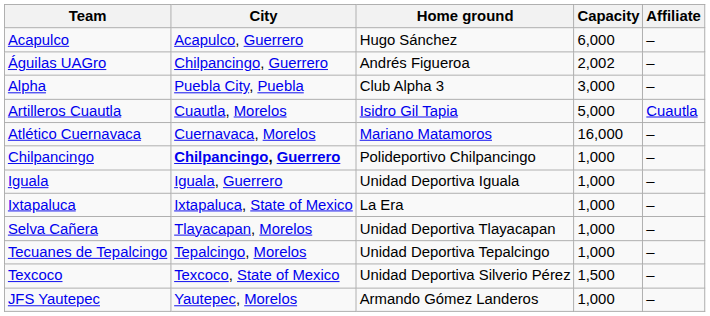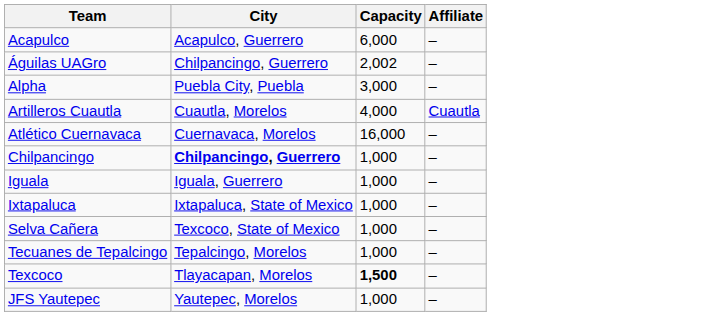 <table class="wikitable sortable">
 <tr>
 <th>Team</th>
 <th>City</th>
-<th>Home ground</th>
 <th>Capacity</th>
 <th>Affiliate</th>
 </tr>
 <tr>
 <td><a href='#'>Acapulco</a></td>
 <td><a href='#'>Acapulco</a>, <a href='#'>Guerrero</a></td>
-<td>Hugo Sánchez</td>
 <td>6,000</td>
 <td>–</td>
 </tr>
 <tr>
 <td><a href='#'>Águilas UAGro</a></td>
 <td><a href='#'>Chilpancingo</a>, <a href='#'>Guerrero</a></td>
-<td>Andrés Figueroa</td>
 <td>2,002</td>
 <td>–</td>
 </tr>
 <tr>
 <td><a href='#'>Alpha</a></td>
 <td><a href='#'>Puebla City</a>, <a href='#'>Puebla</a></td>
-<td>Club Alpha 3</td>
 <td>3,000</td>
 <td>–</td>
 </tr>
 <tr>
 <td><a href='#'>Artilleros Cuautla</a></td>
 <td><a href='#'>Cuautla</a>, <a href='#'>Morelos</a></td>
-<td><a href='#'>Isidro Gil Tapia</a></td>
-<td>5,000</td>
+<td>4,000</td>
 <td><a href='#'>Cuautla</a></td>
 </tr>
 <tr>
 <td><a href='#'>Atlético Cuernavaca</a></td>
 <td><a href='#'>Cuernavaca</a>, <a href='#'>Morelos</a></td>
-<td><a href='#'>Mariano Matamoros</a></td>
 <td>16,000</td>
 <td>–</td>
 </tr>
 <tr>
 <td><a href='#'>Chilpancingo</a></td>
 <td><strong><a href='#'>Chilpancingo</a>, <a href='#'>Guerrero</a></strong></td>
-<td>Polideportivo Chilpancingo</td>
 <td>1,000</td>
 <td>–</td>
 </tr>
 <tr>
 <td><a href='#'>Iguala</a></td>
 <td><a href='#'>Iguala</a>, <a href='#'>Guerrero</a></td>
-<td>Unidad Deportiva Iguala</td>
 <td>1,000</td>
 <td>–</td>
 </tr>
 <tr>
 <td><a href='#'>Ixtapaluca</a></td>
 <td><a href='#'>Ixtapaluca</a>, <a href='#'>State of Mexico</a></td>
-<td>La Era</td>
 <td>1,000</td>
 <td>–</td>
 </tr>
 <tr>
 <td><a href='#'>Selva Cañera</a></td>
-<td><a href='#'>Tlayacapan</a>, <a href='#'>Morelos</a></td>
-<td>Unidad Deportiva Tlayacapan</td>
+<td><a href='#'>Texcoco</a>, <a href='#'>State of Mexico</a></td>
 <td>1,000</td>
 <td>–</td>
 </tr>
 <tr>
 <td><a href='#'>Tecuanes de Tepalcingo</a></td>
 <td><a href='#'>Tepalcingo</a>, <a href='#'>Morelos</a></td>
-<td>Unidad Deportiva Tepalcingo</td>
 <td>1,000</td>
 <td>–</td>
 </tr>
 <tr>
 <td><a href='#'>Texcoco</a></td>
-<td><a href='#'>Texcoco</a>, <a href='#'>State of Mexico</a></td>
-<td>Unidad Deportiva Silverio Pérez</td>
-<td>1,500</td>
+<td><a href='#'>Tlayacapan</a>, <a href='#'>Morelos</a></td>
+<td><strong>1,500</strong></td>
 <td>–</td>
 </tr>
 <tr>
 <td><a href='#'>JFS Yautepec</a></td>
 <td><a href='#'>Yautepec</a>, <a href='#'>Morelos</a></td>
-<td>Armando Gómez Landeros</td>
 <td>1,000</td>
 <td>–</td>
 </tr>
 </table>
